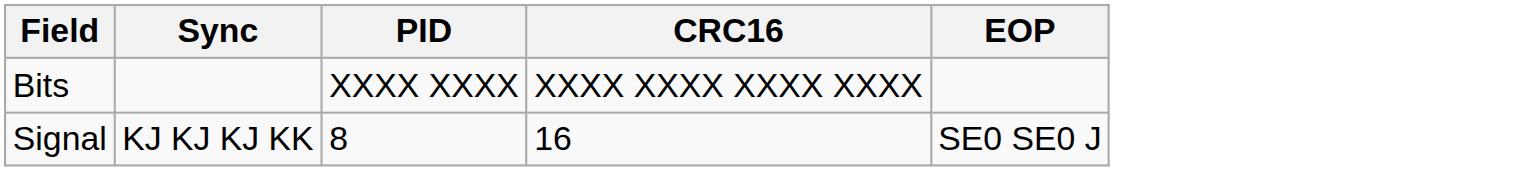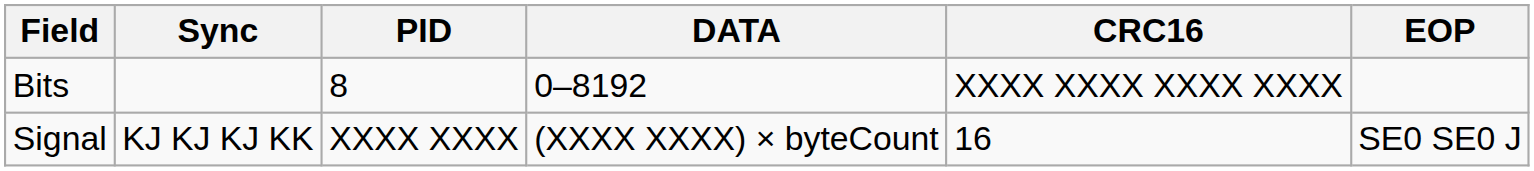 <table class="wikitable">
 <tr>
 <th>Field</th>
 <th>Sync</th>
 <th>PID</th>
+<th>DATA</th>
 <th>CRC16</th>
 <th>EOP</th>
 </tr>
 <tr>
 <td>Bits</td>
 <td></td>
-<td>XXXX XXXX</td>
+<td>8</td>
+<td>0–8192</td>
 <td>XXXX XXXX XXXX XXXX</td>
 <td></td>
 </tr>
 <tr>
 <td>Signal</td>
 <td>KJ KJ KJ KK</td>
-<td>8</td>
+<td>XXXX XXXX</td>
+<td>(XXXX XXXX) × byteCount</td>
 <td>16</td>
 <td>SE0 SE0 J</td>
 </tr>
 </table>
